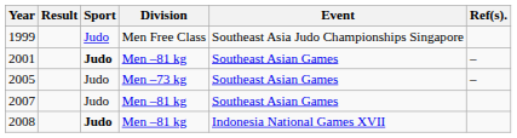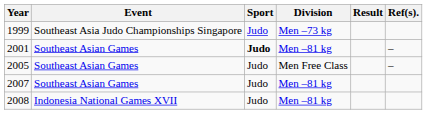 <table class="wikitable sortable">
 <tr>
 <th>Year</th>
-<th>Result</th>
+<th>Event</th>
 <th>Sport</th>
 <th>Division</th>
-<th>Event</th>
+<th>Result</th>
 <th class="unsortable">Ref(s).</th>
 </tr>
 <tr>
 <td>1999</td>
+<td>Southeast Asia Judo Championships Singapore</td>
+<td><a href='#'>Judo</a></td>
+<td><a href='#'>Men –73 kg</a></td>
 <td align="center"></td>
-<td><a href='#'>Judo</a></td>
-<td>Men Free Class</td>
-<td>Southeast Asia Judo Championships Singapore</td>
 <td align="center"></td>
 </tr>
 <tr>
 <td>2001</td>
-<td align="center"></td>
+<td><a href='#'>Southeast Asian Games</a></td>
 <td><strong>Judo</strong></td>
 <td><a href='#'>Men –81 kg</a></td>
-<td><a href='#'>Southeast Asian Games</a></td>
+<td align="center"></td>
 <td>–</td>
 </tr>
 <tr>
 <td>2005</td>
+<td><a href='#'>Southeast Asian Games</a></td>
+<td>Judo</td>
+<td>Men Free Class</td>
 <td align="center"></td>
-<td>Judo</td>
-<td><a href='#'>Men –73 kg</a></td>
-<td><a href='#'>Southeast Asian Games</a></td>
 <td>–</td>
 </tr>
 <tr>
 <td>2007</td>
-<td align="center"></td>
+<td><a href='#'>Southeast Asian Games</a></td>
 <td>Judo</td>
 <td><a href='#'>Men –81 kg</a></td>
-<td><a href='#'>Southeast Asian Games</a></td>
+<td align="center"></td>
 <td align="center"></td>
 </tr>
 <tr>
 <td>2008</td>
+<td><a href='#'>Indonesia National Games XVII</a></td>
+<td>Judo</td>
+<td><a href='#'>Men –81 kg</a></td>
 <td align="center"></td>
-<td><strong>Judo</strong></td>
-<td><a href='#'>Men –81 kg</a></td>
-<td><a href='#'>Indonesia National Games XVII</a></td>
 <td align="center"></td>
 </tr>
 </table>
